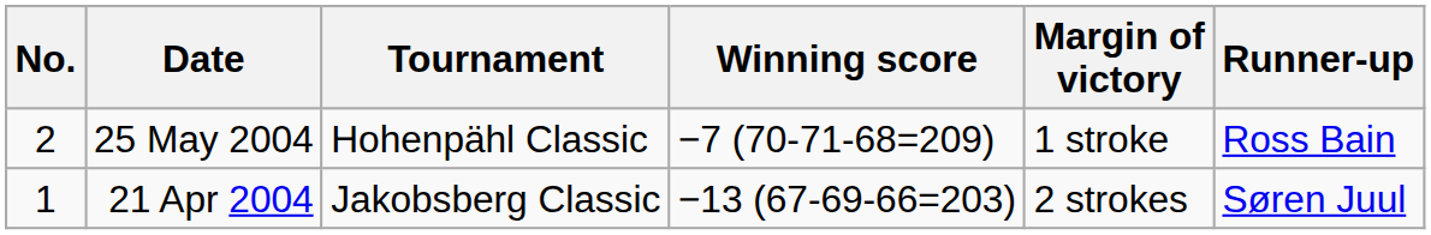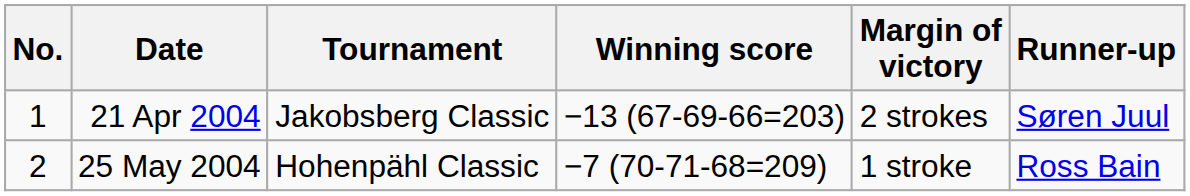 <table class="wikitable" style="font-size:95%;">
 <tr>
 <th>No.</th>
 <th>Date</th>
 <th>Tournament</th>
 <th>Winning score</th>
 <th>Margin of<br>victory</th>
 <th>Runner-up</th>
 </tr>
 <tr>
+<td align=center>1</td>
+<td align=right>21 Apr <a href='#'>2004</a></td>
+<td>Jakobsberg Classic</td>
+<td>−13 (67-69-66=203)</td>
+<td>2 strokes</td>
+<td> <a href='#'>Søren Juul</a></td>
+</tr>
+<tr>
 <td align=center>2</td>
 <td align=right>25 May 2004</td>
 <td>Hohenpähl Classic</td>
 <td>−7 (70-71-68=209)</td>
 <td>1 stroke</td>
 <td> <a href='#'>Ross Bain</a></td>
 </tr>
-<tr>
-<td align=center>1</td>
-<td align=right>21 Apr <a href='#'>2004</a></td>
-<td>Jakobsberg Classic</td>
-<td>−13 (67-69-66=203)</td>
-<td>2 strokes</td>
-<td> <a href='#'>Søren Juul</a></td>
-</tr>
 </table>
